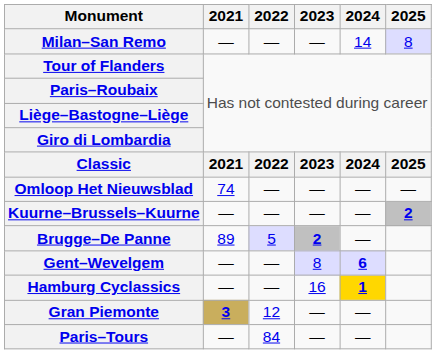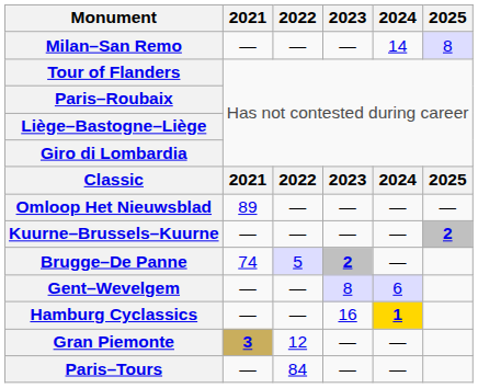 <table class="wikitable plainrowheaders">
 <tr>
 <th>Monument</th>
 <th scope="col">2021</th>
 <th scope="col">2022</th>
 <th scope="col">2023</th>
 <th scope="col">2024</th>
 <th scope="col">2025</th>
 </tr>
 <tr style="text-align:center;">
 <th scope="row"><a href='#'>Milan–San Remo</a></th>
 <td>—</td>
 <td>—</td>
 <td>—</td>
 <td><a href='#'>14</a></td>
 <td style="background:#ddf;"><a href='#'>8</a></td>
 </tr>
 <tr style="text-align:center;">
 <th scope="row"><a href='#'>Tour of Flanders</a></th>
 <td style="color:#4d4d4d;" colspan="7" rowspan="4">Has not contested during career</td>
 </tr>
 <tr style="text-align:center;">
 <th scope="row"><a href='#'>Paris–Roubaix</a></th>
 </tr>
 <tr style="text-align:center;">
 <th scope="row"><a href='#'>Liège–Bastogne–Liège</a></th>
 </tr>
 <tr style="text-align:center;">
 <th scope="row"><a href='#'>Giro di Lombardia</a></th>
 </tr>
 <tr>
 <th><a href='#'>Classic</a></th>
 <th scope="col">2021</th>
 <th scope="col">2022</th>
 <th scope="col">2023</th>
 <th scope="col">2024</th>
 <th scope="col">2025</th>
 </tr>
 <tr style="text-align:center;">
 <th scope="row"><a href='#'>Omloop Het Nieuwsblad</a></th>
-<td><a href='#'>74</a></td>
+<td><a href='#'>89</a></td>
 <td>—</td>
 <td>—</td>
 <td>—</td>
 <td>—</td>
 </tr>
 <tr style="text-align:center;">
 <th scope="row"><a href='#'>Kuurne–Brussels–Kuurne</a></th>
 <td>—</td>
 <td>—</td>
 <td>—</td>
 <td>—</td>
 <td style="background:silver;"><a href='#'><strong>2</strong></a></td>
 </tr>
 <tr style="text-align:center;">
 <th scope="row"><a href='#'>Brugge–De Panne</a></th>
-<td><a href='#'>89</a></td>
+<td><a href='#'>74</a></td>
 <td style="background:#ddf;"><a href='#'>5</a></td>
 <td style="background:silver;"><a href='#'><strong>2</strong></a></td>
 <td>—</td>
 <td></td>
 </tr>
 <tr style="text-align:center;">
 <th scope="row"><a href='#'>Gent–Wevelgem</a></th>
 <td>—</td>
 <td>—</td>
 <td style="background:#ddf;"><a href='#'>8</a></td>
-<td style="background:#ddf;"><strong><a href='#'>6</a></strong></td>
+<td style="background:#ddf;"><a href='#'>6</a></td>
 <td></td>
 </tr>
 <tr style="text-align:center;">
 <th scope="row"><a href='#'>Hamburg Cyclassics</a></th>
 <td>—</td>
 <td>—</td>
 <td><a href='#'>16</a></td>
 <td style="background:gold;"><a href='#'><strong>1</strong></a></td>
 <td></td>
 </tr>
 <tr style="text-align:center;">
 <th scope="row"><a href='#'>Gran Piemonte</a></th>
 <td style="background:#C9AE5D;"><a href='#'><strong>3</strong></a></td>
 <td><a href='#'>12</a></td>
 <td>—</td>
 <td>—</td>
 <td></td>
 </tr>
 <tr style="text-align:center;">
 <th scope="row"><a href='#'>Paris–Tours</a></th>
 <td>—</td>
 <td><a href='#'>84</a></td>
 <td>—</td>
 <td>—</td>
 <td></td>
 </tr>
 </table>
